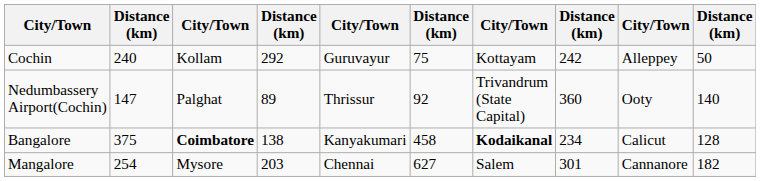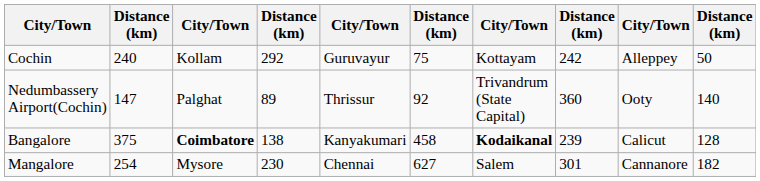 <table class="wikitable" border="1" |>
 <tr>
 <th>City/Town</th>
 <th>Distance (km)</th>
 <th>City/Town</th>
 <th>Distance (km)</th>
 <th>City/Town</th>
 <th>Distance (km)</th>
 <th>City/Town</th>
 <th>Distance (km)</th>
 <th>City/Town</th>
 <th>Distance (km)</th>
 </tr>
 <tr>
 <td>Cochin</td>
 <td>240</td>
 <td>Kollam</td>
 <td>292</td>
 <td>Guruvayur</td>
 <td>75</td>
 <td>Kottayam</td>
 <td>242</td>
 <td>Alleppey</td>
 <td>50</td>
 </tr>
 <tr>
 <td>Nedumbassery Airport(Cochin)</td>
 <td>147</td>
 <td>Palghat</td>
 <td>89</td>
 <td>Thrissur</td>
 <td>92</td>
 <td>Trivandrum (State Capital)</td>
 <td>360</td>
 <td>Ooty</td>
 <td>140</td>
 </tr>
 <tr>
 <td>Bangalore</td>
 <td>375</td>
 <td><strong>Coimbatore</strong></td>
 <td>138</td>
 <td>Kanyakumari</td>
 <td>458</td>
 <td><strong>Kodaikanal</strong></td>
-<td>234</td>
+<td>239</td>
 <td>Calicut</td>
 <td>128</td>
 </tr>
 <tr>
 <td>Mangalore</td>
 <td>254</td>
 <td>Mysore</td>
-<td>203</td>
+<td>230</td>
 <td>Chennai</td>
 <td>627</td>
 <td>Salem</td>
 <td>301</td>
 <td>Cannanore</td>
 <td>182</td>
 </tr>
 </table>
